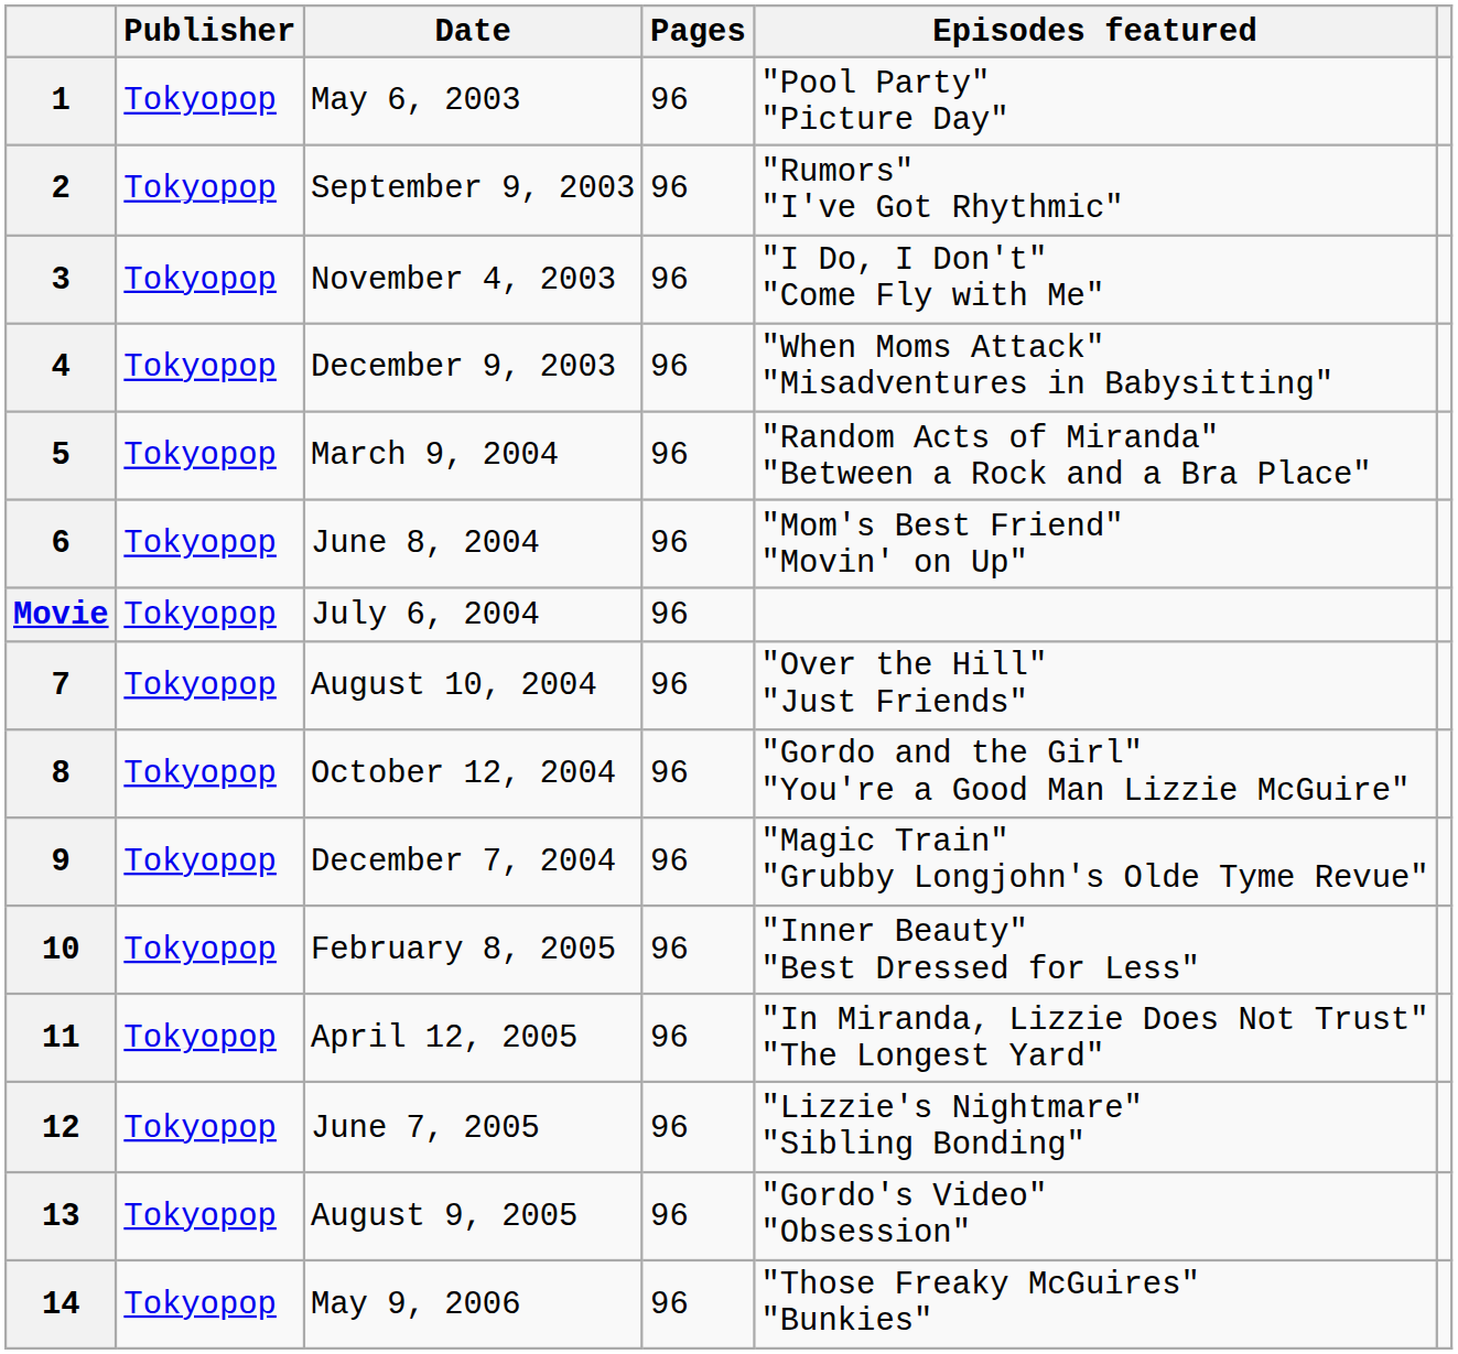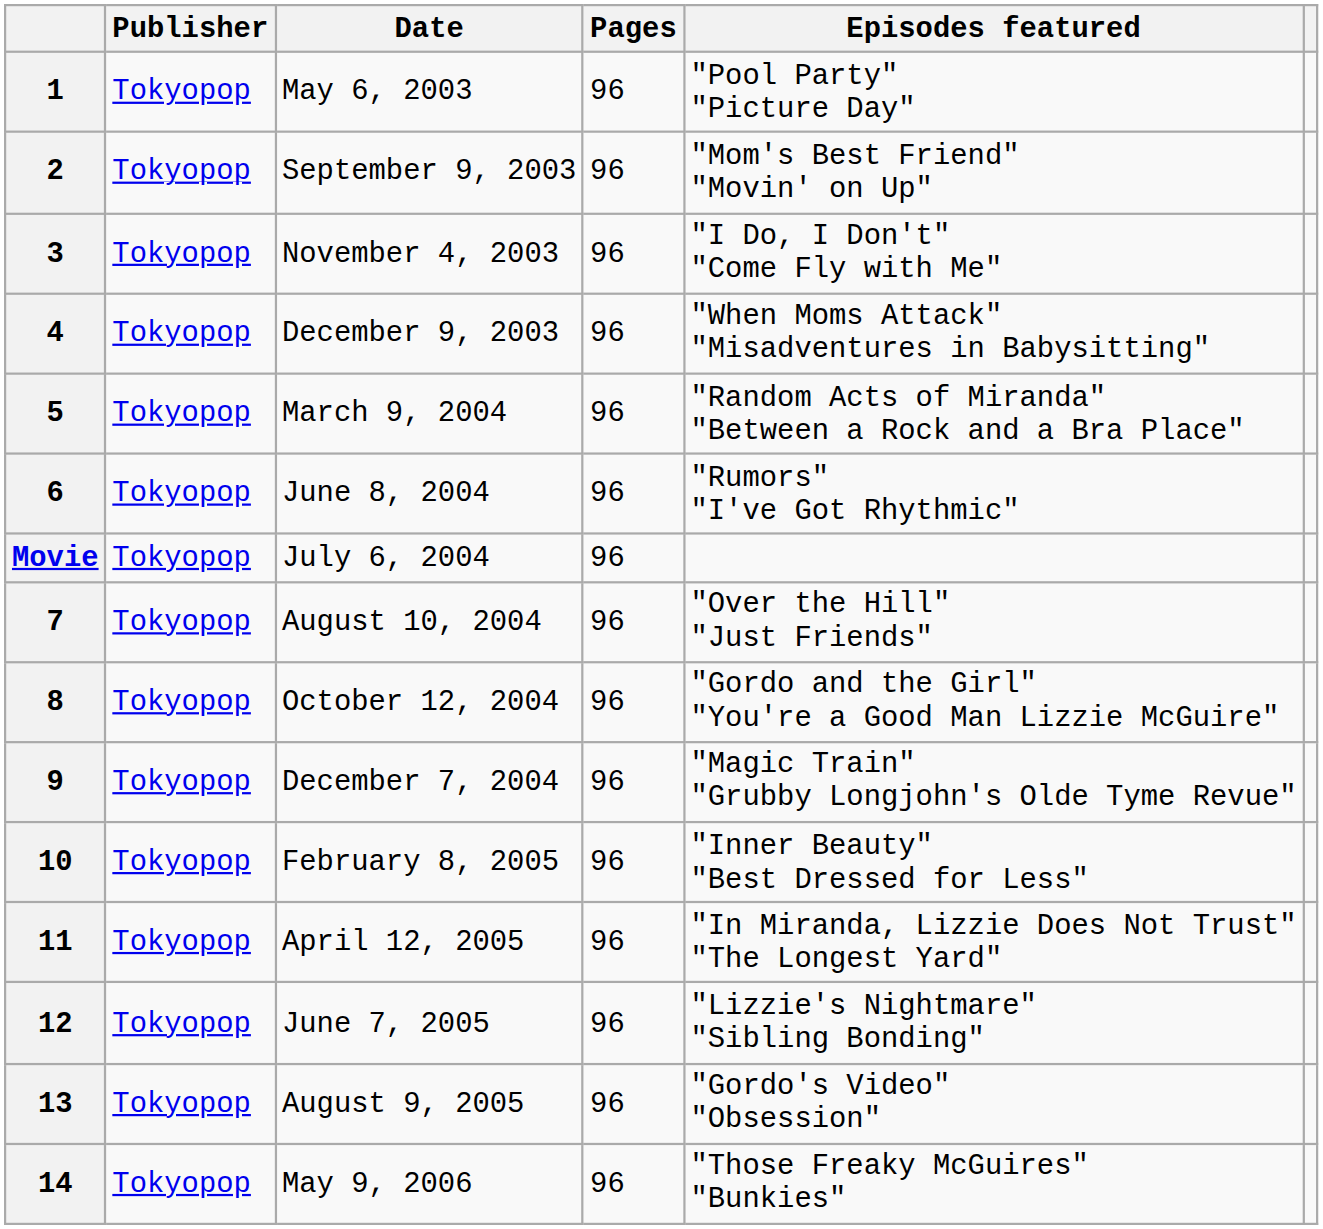 <table class="wikitable sortable plainrowheaders">
 <tr>
 <th scope="col"></th>
 <th scope="col">Publisher</th>
 <th scope="col">Date</th>
 <th scope="col">Pages</th>
 <th scope="col">Episodes featured</th>
 <th scope="col"></th>
 </tr>
 <tr>
 <th scope="row">1</th>
 <td><a href='#'>Tokyopop</a></td>
 <td>May 6, 2003</td>
 <td>96</td>
 <td>"Pool Party" <br> "Picture Day"</td>
 <td></td>
 </tr>
 <tr>
 <th scope="row">2</th>
 <td><a href='#'>Tokyopop</a></td>
 <td>September 9, 2003</td>
 <td>96</td>
-<td>"Rumors" <br> "I've Got Rhythmic"</td>
+<td>"Mom's Best Friend" <br> "Movin' on Up"</td>
 <td></td>
 </tr>
 <tr>
 <th scope="row">3</th>
 <td><a href='#'>Tokyopop</a></td>
 <td>November 4, 2003</td>
 <td>96</td>
 <td>"I Do, I Don't" <br> "Come Fly with Me"</td>
 <td></td>
 </tr>
 <tr>
 <th scope="row">4</th>
 <td><a href='#'>Tokyopop</a></td>
 <td>December 9, 2003</td>
 <td>96</td>
 <td>"When Moms Attack" <br> "Misadventures in Babysitting"</td>
 <td></td>
 </tr>
 <tr>
 <th scope="row">5</th>
 <td><a href='#'>Tokyopop</a></td>
 <td>March 9, 2004</td>
 <td>96</td>
 <td>"Random Acts of Miranda" <br> "Between a Rock and a Bra Place"</td>
 <td></td>
 </tr>
 <tr>
 <th scope="row">6</th>
 <td><a href='#'>Tokyopop</a></td>
 <td>June 8, 2004</td>
 <td>96</td>
-<td>"Mom's Best Friend" <br> "Movin' on Up"</td>
+<td>"Rumors" <br> "I've Got Rhythmic"</td>
 <td></td>
 </tr>
 <tr>
 <th scope="row"><a href='#'>Movie</a></th>
 <td><a href='#'>Tokyopop</a></td>
 <td>July 6, 2004</td>
 <td>96</td>
 <td></td>
 <td></td>
 </tr>
 <tr>
 <th scope="row">7</th>
 <td><a href='#'>Tokyopop</a></td>
 <td>August 10, 2004</td>
 <td>96</td>
 <td>"Over the Hill" <br> "Just Friends"</td>
 <td></td>
 </tr>
 <tr>
 <th scope="row">8</th>
 <td><a href='#'>Tokyopop</a></td>
 <td>October 12, 2004</td>
 <td>96</td>
 <td>"Gordo and the Girl" <br> "You're a Good Man Lizzie McGuire"</td>
 <td></td>
 </tr>
 <tr>
 <th scope="row">9</th>
 <td><a href='#'>Tokyopop</a></td>
 <td>December 7, 2004</td>
 <td>96</td>
 <td>"Magic Train" <br> "Grubby Longjohn's Olde Tyme Revue"</td>
 <td></td>
 </tr>
 <tr>
 <th scope="row">10</th>
 <td><a href='#'>Tokyopop</a></td>
 <td>February 8, 2005</td>
 <td>96</td>
 <td>"Inner Beauty" <br> "Best Dressed for Less"</td>
 <td></td>
 </tr>
 <tr>
 <th scope="row">11</th>
 <td><a href='#'>Tokyopop</a></td>
 <td>April 12, 2005</td>
 <td>96</td>
 <td>"In Miranda, Lizzie Does Not Trust" <br> "The Longest Yard"</td>
 <td></td>
 </tr>
 <tr>
 <th scope="row">12</th>
 <td><a href='#'>Tokyopop</a></td>
 <td>June 7, 2005</td>
 <td>96</td>
 <td>"Lizzie's Nightmare" <br> "Sibling Bonding"</td>
 <td></td>
 </tr>
 <tr>
 <th scope="row">13</th>
 <td><a href='#'>Tokyopop</a></td>
 <td>August 9, 2005</td>
 <td>96</td>
 <td>"Gordo's Video" <br> "Obsession"</td>
 <td></td>
 </tr>
 <tr>
 <th scope="row">14</th>
 <td><a href='#'>Tokyopop</a></td>
 <td>May 9, 2006</td>
 <td>96</td>
 <td>"Those Freaky McGuires" <br> "Bunkies"</td>
 <td></td>
 </tr>
 </table>
